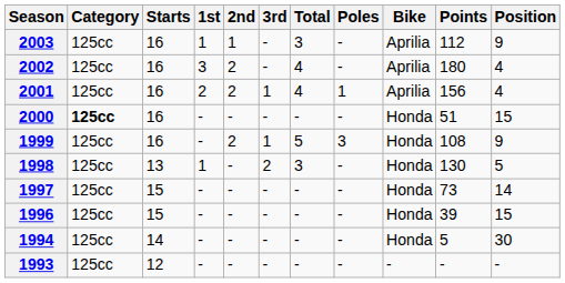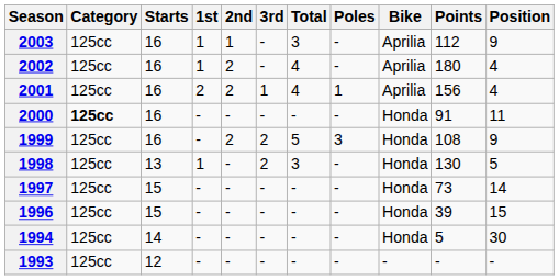 <table class="wikitable">
 <tr>
 <th>Season</th>
 <th>Category</th>
 <th>Starts</th>
 <th>1st</th>
 <th>2nd</th>
 <th>3rd</th>
 <th>Total</th>
 <th>Poles</th>
 <th>Bike</th>
 <th>Points</th>
 <th>Position</th>
 </tr>
 <tr>
 <th><a href='#'>2003</a></th>
 <td>125cc</td>
 <td>16</td>
 <td>1</td>
 <td>1</td>
 <td>-</td>
 <td>3</td>
 <td>-</td>
 <td>Aprilia</td>
 <td>112</td>
 <td>9</td>
 </tr>
 <tr>
 <th><a href='#'>2002</a></th>
 <td>125cc</td>
 <td>16</td>
-<td>3</td>
+<td>1</td>
 <td>2</td>
 <td>-</td>
 <td>4</td>
 <td>-</td>
 <td>Aprilia</td>
 <td>180</td>
 <td>4</td>
 </tr>
 <tr>
 <th><a href='#'>2001</a></th>
 <td>125cc</td>
 <td>16</td>
 <td>2</td>
 <td>2</td>
 <td>1</td>
 <td>4</td>
 <td>1</td>
 <td>Aprilia</td>
 <td>156</td>
 <td>4</td>
 </tr>
 <tr>
 <th><a href='#'>2000</a></th>
 <td><strong>125cc</strong></td>
 <td>16</td>
 <td>-</td>
 <td>-</td>
 <td>-</td>
 <td>-</td>
 <td>-</td>
 <td>Honda</td>
-<td>51</td>
-<td>15</td>
+<td>91</td>
+<td>11</td>
 </tr>
 <tr>
 <th><a href='#'>1999</a></th>
 <td>125cc</td>
 <td>16</td>
 <td>-</td>
 <td>2</td>
-<td>1</td>
+<td>2</td>
 <td>5</td>
 <td>3</td>
 <td>Honda</td>
 <td>108</td>
 <td>9</td>
 </tr>
 <tr>
 <th><a href='#'>1998</a></th>
 <td>125cc</td>
 <td>13</td>
 <td>1</td>
 <td>-</td>
 <td>2</td>
 <td>3</td>
 <td>-</td>
 <td>Honda</td>
 <td>130</td>
 <td>5</td>
 </tr>
 <tr>
 <th><a href='#'>1997</a></th>
 <td>125cc</td>
 <td>15</td>
 <td>-</td>
 <td>-</td>
 <td>-</td>
 <td>-</td>
 <td>-</td>
 <td>Honda</td>
 <td>73</td>
 <td>14</td>
 </tr>
 <tr>
 <th><a href='#'>1996</a></th>
 <td>125cc</td>
 <td>15</td>
 <td>-</td>
 <td>-</td>
 <td>-</td>
 <td>-</td>
 <td>-</td>
 <td>Honda</td>
 <td>39</td>
 <td>15</td>
 </tr>
 <tr>
 <th><a href='#'>1994</a></th>
 <td>125cc</td>
 <td>14</td>
 <td>-</td>
 <td>-</td>
 <td>-</td>
 <td>-</td>
 <td>-</td>
 <td>Honda</td>
 <td>5</td>
 <td>30</td>
 </tr>
 <tr>
 <th><a href='#'>1993</a></th>
 <td>125cc</td>
 <td>12</td>
 <td>-</td>
 <td>-</td>
 <td>-</td>
 <td>-</td>
 <td>-</td>
 <td>-</td>
 <td>-</td>
 <td>-</td>
 </tr>
 </table>
